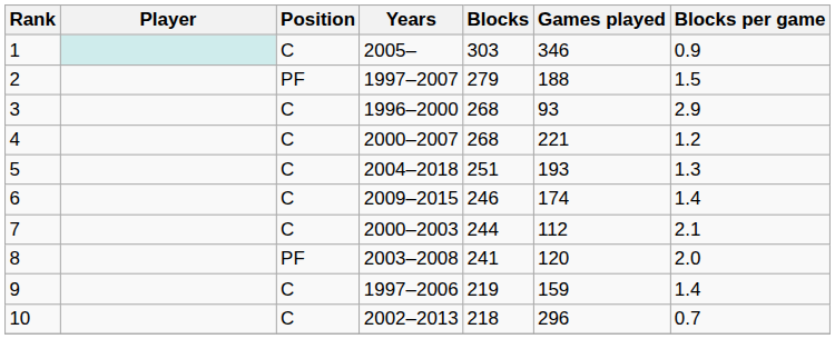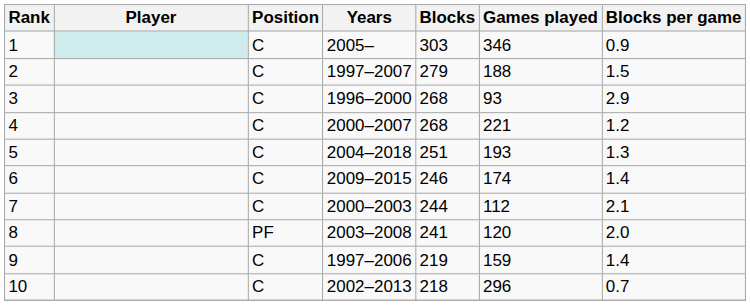 <table class="wikitable sortable">
 <tr>
 <th>Rank</th>
 <th style="width: 11em">Player</th>
 <th>Position</th>
 <th>Years</th>
 <th>Blocks</th>
 <th>Games played</th>
 <th>Blocks per game</th>
 </tr>
 <tr>
 <td>1</td>
 <td bgcolor="#CFECEC"></td>
 <td>C</td>
 <td>2005–</td>
 <td>303</td>
 <td>346</td>
 <td>0.9</td>
 </tr>
 <tr>
 <td>2</td>
 <td></td>
-<td>PF</td>
+<td>C</td>
 <td>1997–2007</td>
 <td>279</td>
 <td>188</td>
 <td>1.5</td>
 </tr>
 <tr>
 <td>3</td>
 <td></td>
 <td>C</td>
 <td>1996–2000</td>
 <td>268</td>
 <td>93</td>
 <td>2.9</td>
 </tr>
 <tr>
 <td>4</td>
 <td></td>
 <td>C</td>
 <td>2000–2007</td>
 <td>268</td>
 <td>221</td>
 <td>1.2</td>
 </tr>
 <tr>
 <td>5</td>
 <td></td>
 <td>C</td>
 <td>2004–2018</td>
 <td>251</td>
 <td>193</td>
 <td>1.3</td>
 </tr>
 <tr>
 <td>6</td>
 <td></td>
 <td>C</td>
 <td>2009–2015</td>
 <td>246</td>
 <td>174</td>
 <td>1.4</td>
 </tr>
 <tr>
 <td>7</td>
 <td></td>
 <td>C</td>
 <td>2000–2003</td>
 <td>244</td>
 <td>112</td>
 <td>2.1</td>
 </tr>
 <tr>
 <td>8</td>
 <td></td>
 <td>PF</td>
 <td>2003–2008</td>
 <td>241</td>
 <td>120</td>
 <td>2.0</td>
 </tr>
 <tr>
 <td>9</td>
 <td></td>
 <td>C</td>
 <td>1997–2006</td>
 <td>219</td>
 <td>159</td>
 <td>1.4</td>
 </tr>
 <tr>
 <td>10</td>
 <td></td>
 <td>C</td>
 <td>2002–2013</td>
 <td>218</td>
 <td>296</td>
 <td>0.7</td>
 </tr>
 <tr>
 </tr>
 </table>
